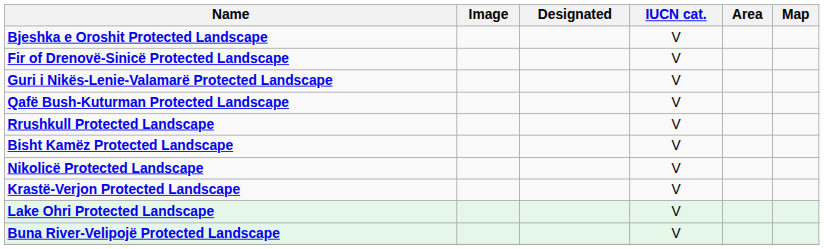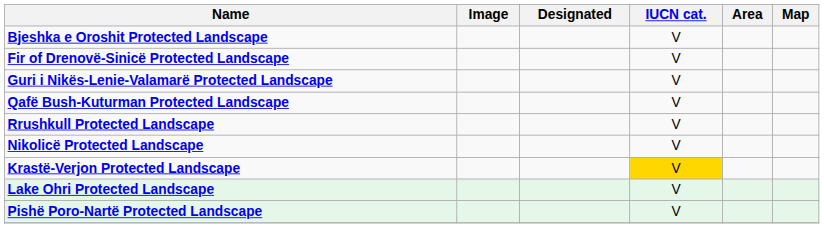 <table class="wikitable sortable"; width="75%">
 <tr>
 <th>Name</th>
 <th class="unsortable">Image</th>
 <th>Designated</th>
 <th><a href='#'>IUCN cat.</a></th>
 <th>Area</th>
 <th class="unsortable">Map</th>
 </tr>
 <tr>
 <td><strong><a href='#'>Bjeshka e Oroshit Protected Landscape</a></strong></td>
 <td align="center"></td>
 <td></td>
 <td align="center">V</td>
 <td></td>
 <td></td>
 </tr>
 <tr>
 <td><strong><a href='#'>Fir of Drenovë-Sinicë Protected Landscape</a></strong></td>
 <td align="center"></td>
 <td></td>
 <td align="center">V</td>
 <td></td>
 <td></td>
 </tr>
 <tr>
 <td><strong><a href='#'>Guri i Nikës-Lenie-Valamarë Protected Landscape</a></strong></td>
 <td align="center"></td>
 <td></td>
 <td align="center">V</td>
 <td></td>
 <td></td>
 </tr>
 <tr>
 <td><strong><a href='#'>Qafë Bush-Kuturman Protected Landscape</a></strong></td>
 <td align="center"></td>
 <td></td>
 <td align="center">V</td>
 <td></td>
 <td></td>
 </tr>
 <tr>
 <td><strong><a href='#'>Rrushkull Protected Landscape</a></strong></td>
 <td align="center"></td>
 <td></td>
 <td align="center">V</td>
 <td></td>
 <td></td>
 </tr>
 <tr>
-<td><strong><a href='#'>Bisht Kamëz Protected Landscape</a></strong></td>
-<td align="center"></td>
-<td></td>
-<td align="center">V</td>
-<td></td>
-<td></td>
-</tr>
-<tr>
 <td><strong><a href='#'>Nikolicë Protected Landscape</a></strong></td>
 <td align="center"></td>
 <td></td>
 <td align="center">V</td>
 <td></td>
 <td></td>
 </tr>
 <tr>
 <td><strong><a href='#'>Krastë-Verjon Protected Landscape</a></strong></td>
 <td align="center"></td>
 <td></td>
-<td align="center">V</td>
+<td align="center" style="background: gold;">V</td>
 <td></td>
 <td></td>
 </tr>
 <tr bgcolor="#e5f7e9">
 <td><strong><a href='#'>Lake Ohri Protected Landscape</a></strong></td>
 <td align="center"></td>
 <td></td>
 <td align="center">V</td>
 <td></td>
 <td></td>
 </tr>
 <tr bgcolor="#e5f7e9">
-<td><strong><a href='#'>Buna River-Velipojë Protected Landscape</a></strong></td>
+<td><strong><a href='#'>Pishë Poro-Nartë Protected Landscape</a></strong></td>
 <td align="center"></td>
 <td></td>
 <td align="center">V</td>
 <td></td>
 <td></td>
 </tr>
 <tr>
 </tr>
 </table>
